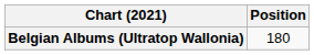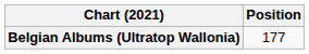 <table class="wikitable plainrowheaders" style="text-align:center">
 <tr>
 <th scope="col">Chart (2021)</th>
 <th scope="col">Position</th>
 </tr>
 <tr>
 <th scope="row">Belgian Albums (Ultratop Wallonia)</th>
-<td>180</td>
+<td>177</td>
 </tr>
 </table>
